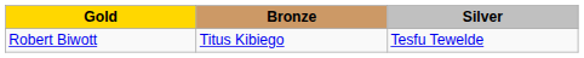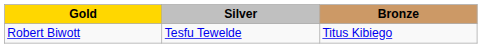 <table class="wikitable" style="text-align:left">
 <tr align="center">
 <td width=200 bgcolor=gold><strong>Gold</strong></td>
+<td width=200 bgcolor=silver><strong>Silver</strong></td>
 <td width=200 bgcolor=CC9966><strong>Bronze</strong></td>
-<td width=200 bgcolor=silver><strong>Silver</strong></td>
 </tr>
 <tr>
 <td><a href='#'>Robert Biwott</a><br></td>
+<td><a href='#'>Tesfu Tewelde</a><br></td>
 <td><a href='#'>Titus Kibiego</a><br></td>
-<td><a href='#'>Tesfu Tewelde</a><br></td>
 </tr>
 </table>
